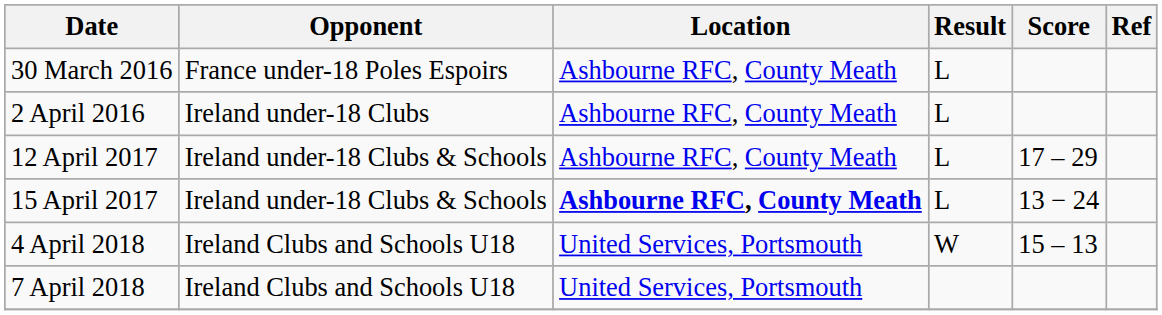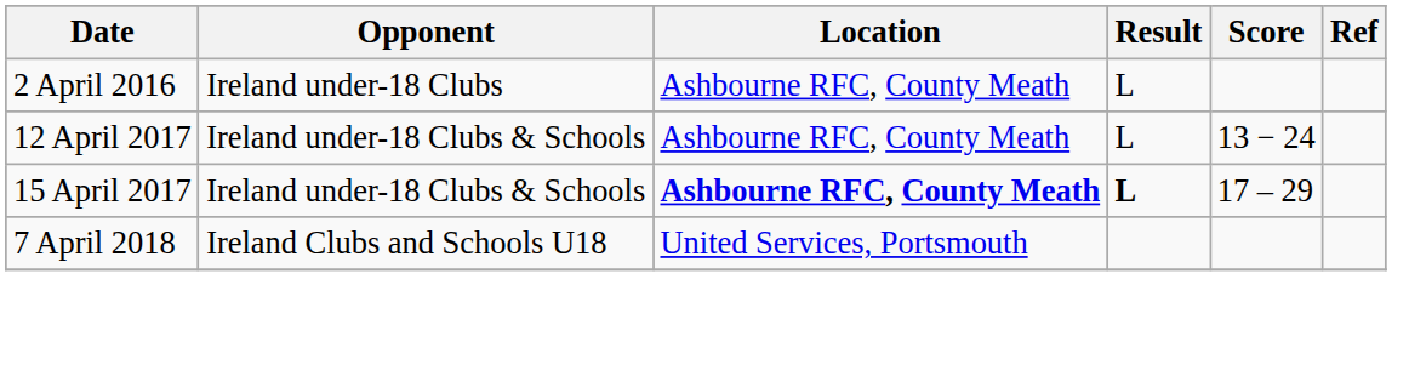 <table class="wikitable" style="font-size: 95%;">
 <tr>
 <th>Date</th>
 <th>Opponent</th>
 <th>Location</th>
 <th>Result</th>
 <th>Score</th>
 <th>Ref</th>
-</tr>
-<tr>
-<td>30 March 2016</td>
-<td>France under-18 Poles Espoirs</td>
-<td><a href='#'>Ashbourne RFC</a>, <a href='#'>County Meath</a></td>
-<td>L</td>
-<td></td>
-<td></td>
 </tr>
 <tr>
 <td>2 April 2016</td>
 <td>Ireland under-18 Clubs</td>
 <td><a href='#'>Ashbourne RFC</a>, <a href='#'>County Meath</a></td>
 <td>L</td>
 <td></td>
 <td></td>
 </tr>
 <tr>
 <td>12 April 2017</td>
 <td>Ireland under-18 Clubs & Schools</td>
 <td><a href='#'>Ashbourne RFC</a>, <a href='#'>County Meath</a></td>
 <td>L</td>
-<td>17 – 29</td>
+<td>13 − 24</td>
 <td></td>
 </tr>
 <tr>
 <td>15 April 2017</td>
 <td>Ireland under-18 Clubs & Schools</td>
 <td><strong><a href='#'>Ashbourne RFC</a>, <a href='#'>County Meath</a></strong></td>
-<td>L</td>
-<td>13 − 24</td>
-<td></td>
-</tr>
-<tr>
-<td>4 April 2018</td>
-<td>Ireland Clubs and Schools U18</td>
-<td><a href='#'>United Services, Portsmouth</a></td>
-<td>W</td>
-<td>15 – 13</td>
+<td><strong>L</strong></td>
+<td>17 – 29</td>
 <td></td>
 </tr>
 <tr>
 <td>7 April 2018</td>
 <td>Ireland Clubs and Schools U18</td>
 <td><a href='#'>United Services, Portsmouth</a></td>
 <td></td>
 <td></td>
 <td></td>
 </tr>
 <tr>
 </tr>
 </table>
